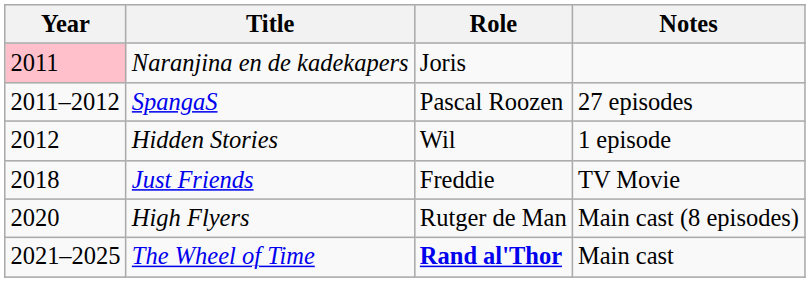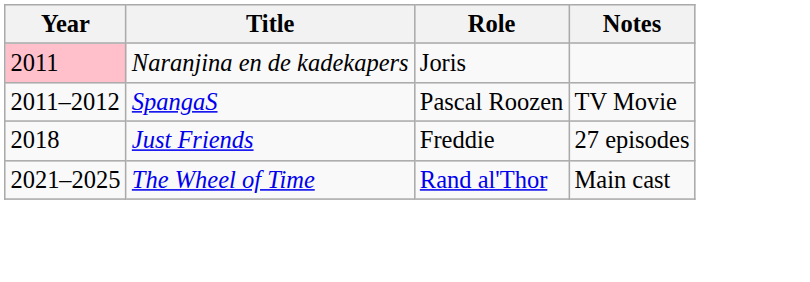 <table class="wikitable sortable">
 <tr>
 <th>Year</th>
 <th>Title</th>
 <th>Role</th>
 <th class="unsortable">Notes</th>
 </tr>
 <tr>
 <td style="background: pink;">2011</td>
 <td><em>Naranjina en de kadekapers</em></td>
 <td>Joris</td>
 <td></td>
 </tr>
 <tr>
 <td>2011–2012</td>
 <td><em><a href='#'>SpangaS</a></em></td>
 <td>Pascal Roozen</td>
-<td>27 episodes</td>
-</tr>
-<tr>
-<td>2012</td>
-<td><em>Hidden Stories</em></td>
-<td>Wil</td>
-<td>1 episode</td>
+<td>TV Movie</td>
 </tr>
 <tr>
 <td>2018</td>
 <td><em><a href='#'>Just Friends</a></em></td>
 <td>Freddie</td>
-<td>TV Movie</td>
-</tr>
-<tr>
-<td>2020</td>
-<td><em>High Flyers</em></td>
-<td>Rutger de Man</td>
-<td>Main cast (8 episodes)</td>
+<td>27 episodes</td>
 </tr>
 <tr>
 <td>2021–2025</td>
 <td><em><a href='#'>The Wheel of Time</a></em></td>
-<td><strong><a href='#'>Rand al'Thor</a></strong></td>
+<td><a href='#'>Rand al'Thor</a></td>
 <td>Main cast</td>
 </tr>
 </table>
